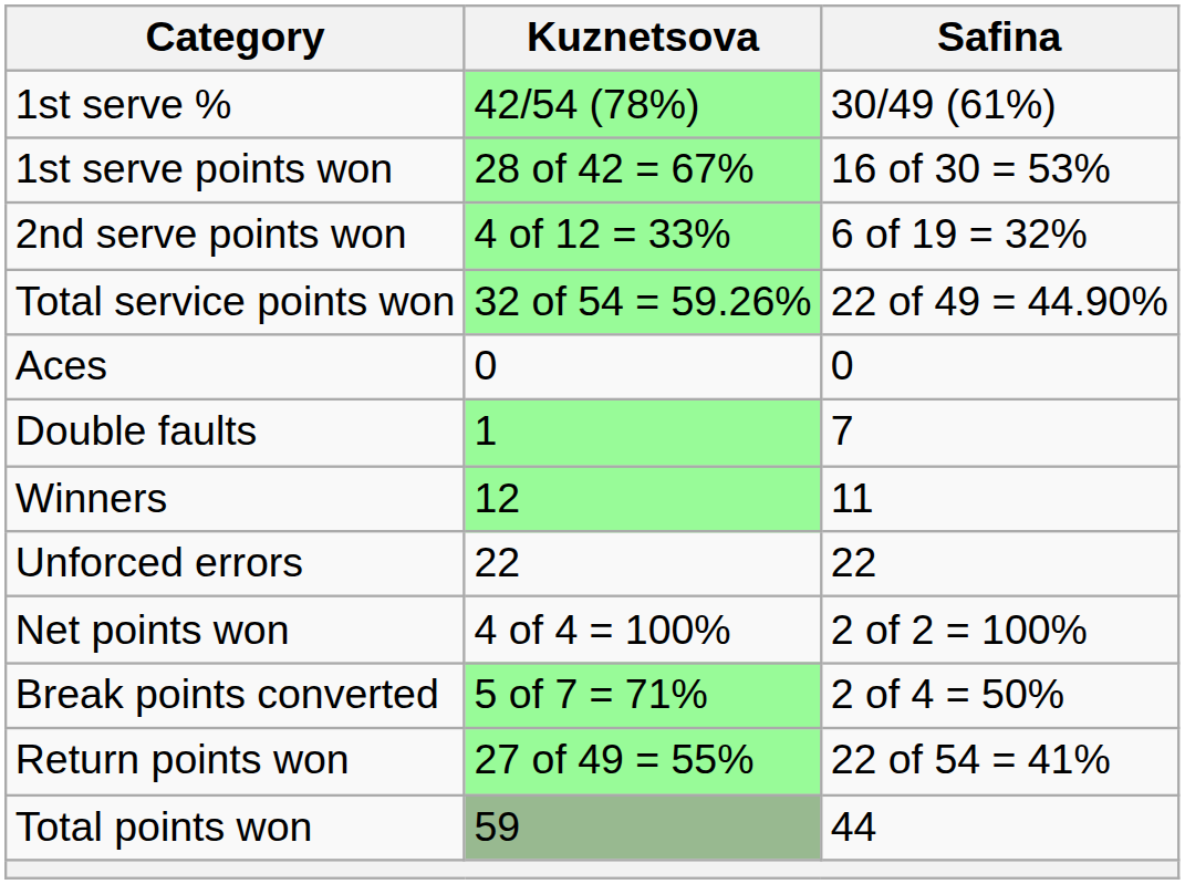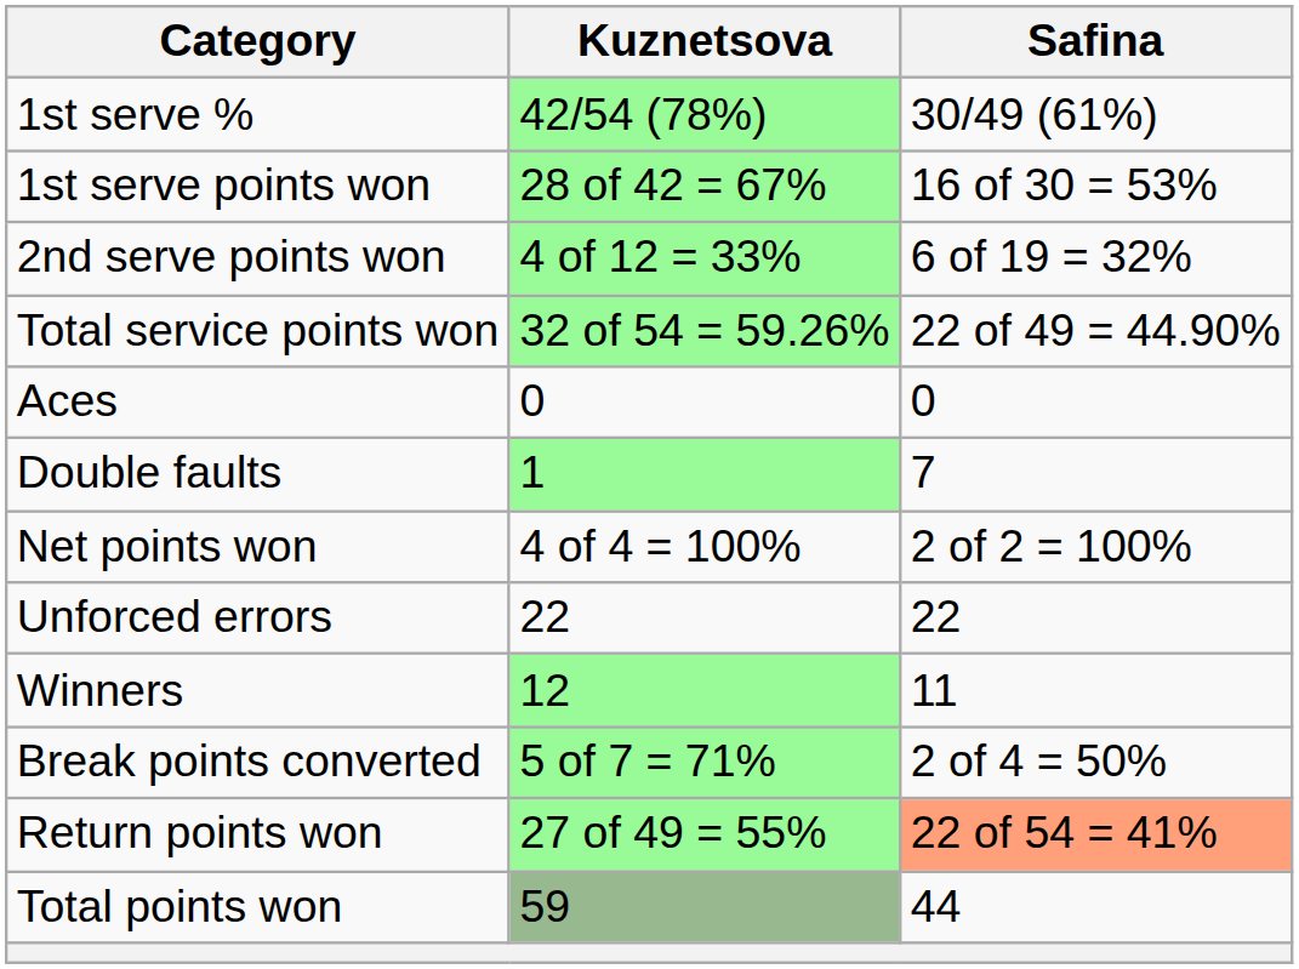 <table class="wikitable">
 <tr>
 <th>Category</th>
 <th> Kuznetsova</th>
 <th> Safina</th>
 </tr>
 <tr>
 <td>1st serve %</td>
 <td bgcolor=98FB98>42/54 (78%)</td>
 <td>30/49 (61%)</td>
 </tr>
 <tr>
 <td>1st serve points won</td>
 <td bgcolor=98FB98>28 of 42 = 67%</td>
 <td>16 of 30 = 53%</td>
 </tr>
 <tr>
 <td>2nd serve points won</td>
 <td bgcolor=98FB98>4 of 12 = 33%</td>
 <td>6 of 19 = 32%</td>
 </tr>
 <tr>
 <td>Total service points won</td>
 <td bgcolor=98FB98>32 of 54 = 59.26%</td>
 <td>22 of 49 = 44.90%</td>
 </tr>
 <tr>
 <td>Aces</td>
 <td>0</td>
 <td>0</td>
 </tr>
 <tr>
 <td>Double faults</td>
 <td bgcolor=98FB98>1</td>
 <td>7</td>
 </tr>
 <tr>
-<td>Winners</td>
-<td bgcolor=98FB98>12</td>
-<td>11</td>
+<td>Net points won</td>
+<td>4 of 4 = 100%</td>
+<td>2 of 2 = 100%</td>
 </tr>
 <tr>
 <td>Unforced errors</td>
 <td>22</td>
 <td>22</td>
 </tr>
 <tr>
-<td>Net points won</td>
-<td>4 of 4 = 100%</td>
-<td>2 of 2 = 100%</td>
+<td>Winners</td>
+<td bgcolor=98FB98>12</td>
+<td>11</td>
 </tr>
 <tr>
 <td>Break points converted</td>
 <td bgcolor=98FB98>5 of 7 = 71%</td>
 <td>2 of 4 = 50%</td>
 </tr>
 <tr>
 <td>Return points won</td>
 <td bgcolor=98FB98>27 of 49 = 55%</td>
-<td>22 of 54 = 41%</td>
+<td style="background: lightsalmon;">22 of 54 = 41%</td>
 </tr>
 <tr>
 <td>Total points won</td>
 <td bgcolor=98FB989>59</td>
 <td>44</td>
 </tr>
 <tr>
 <th colspan=3></th>
 </tr>
 </table>
